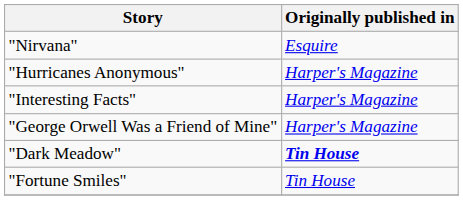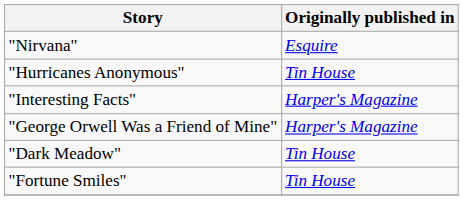 <table class="wikitable">
 <tr>
 <th><strong>Story</strong></th>
 <th><strong>Originally published in</strong></th>
 </tr>
 <tr>
 <td>"Nirvana"</td>
 <td><em><a href='#'>Esquire</a></em></td>
 </tr>
 <tr>
 <td>"Hurricanes Anonymous"</td>
-<td><em><a href='#'>Harper's Magazine</a></em></td>
+<td><em><a href='#'>Tin House</a></em></td>
 </tr>
 <tr>
 <td>"Interesting Facts"</td>
 <td><em><a href='#'>Harper's Magazine</a></em></td>
 </tr>
 <tr>
 <td>"George Orwell Was a Friend of Mine"</td>
 <td><em><a href='#'>Harper's Magazine</a></em></td>
 </tr>
 <tr>
 <td>"Dark Meadow"</td>
-<td><strong><em><a href='#'>Tin House</a></em></strong></td>
+<td><em><a href='#'>Tin House</a></em></td>
 </tr>
 <tr>
 <td>"Fortune Smiles"</td>
 <td><em><a href='#'>Tin House</a></em></td>
 </tr>
 <tr>
 </tr>
 </table>
